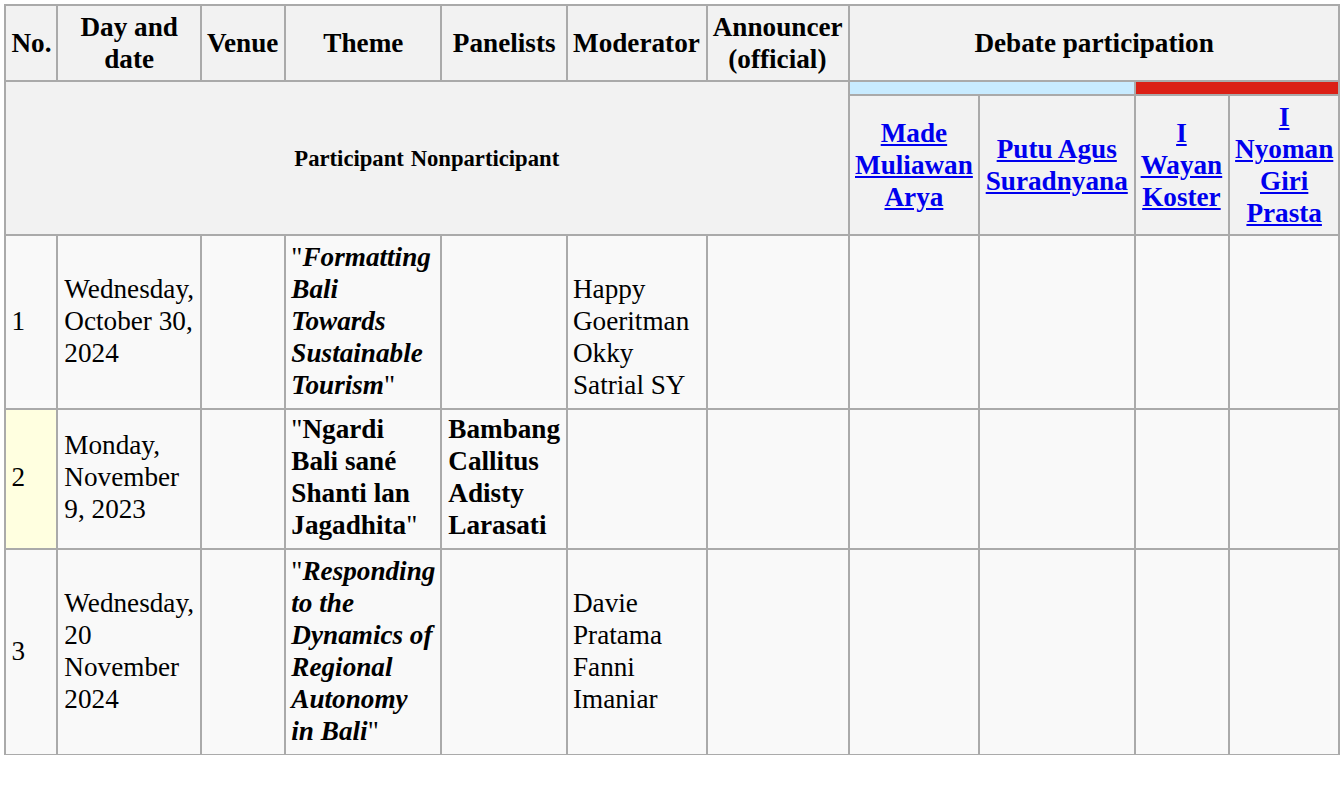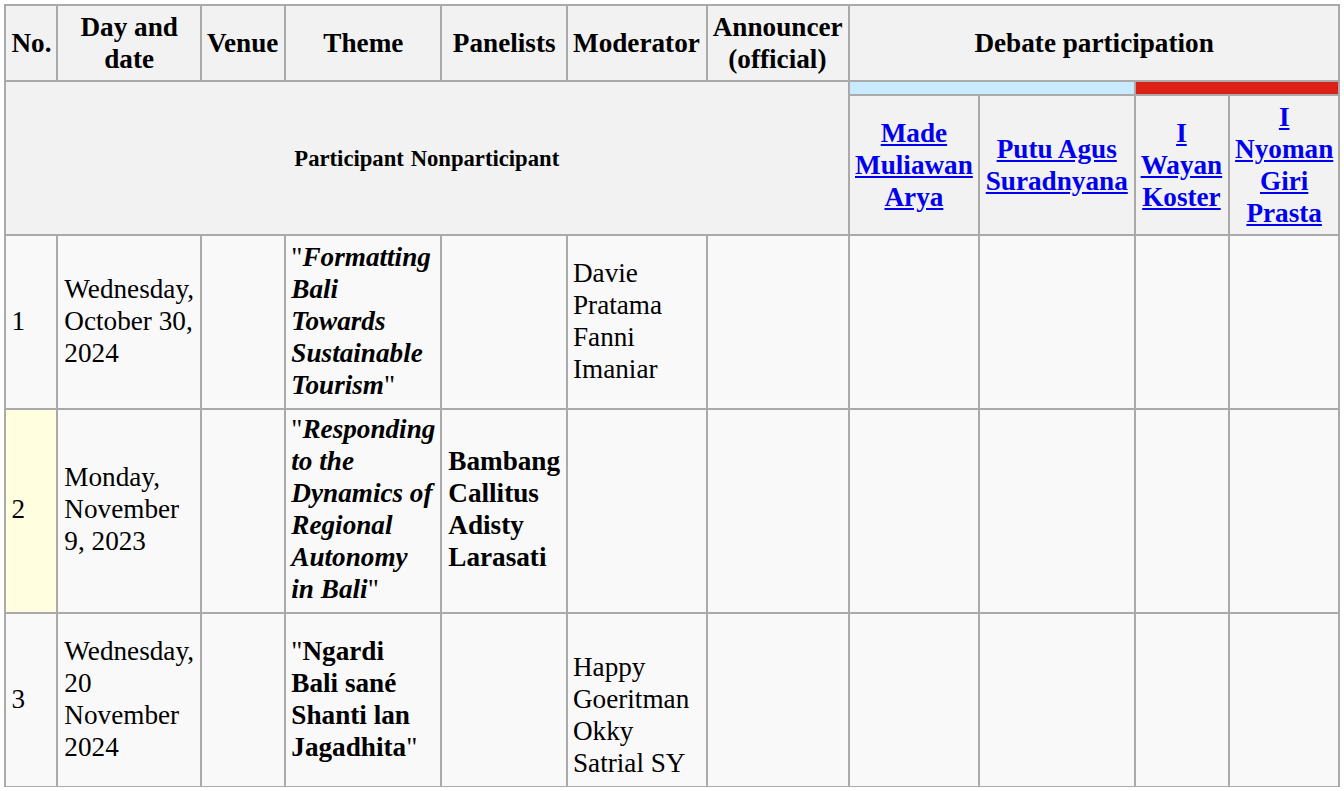 <table class="wikitable" style="font-size:85%; width:100%;">
 <tr>
 <th>No.</th>
 <th>Day and date</th>
 <th>Venue</th>
 <th>Theme</th>
 <th>Panelists</th>
 <th>Moderator</th>
 <th>Announcer (official)</th>
 <th ! colspan="6">Debate participation</th>
 </tr>
 <tr>
 <th colspan="7" rowspan="2"> <small>Participant</small>  <small>Nonparticipant</small></th>
 <th colspan="2" style="background:#c8ebff;"></th>
 <th colspan="2" style="background:#DB2016;"></th>
 </tr>
 <tr>
 <th><a href='#'>Made Muliawan Arya</a></th>
 <th><a href='#'>Putu Agus Suradnyana</a></th>
 <th><a href='#'>I Wayan Koster</a></th>
 <th><a href='#'>I Nyoman Giri Prasta</a></th>
 </tr>
 <tr>
 <td>1</td>
 <td>Wednesday, October 30, 2024</td>
 <td></td>
 <td>"<strong><em>Formatting Bali Towards Sustainable Tourism</em></strong>" </td>
 <td></td>
-<td><br>Happy Goeritman<br>Okky Satrial SY</td>
+<td>Davie Pratama<br>Fanni Imaniar</td>
 <td></td>
 <td></td>
 <td></td>
 <td></td>
 <td></td>
 </tr>
 <tr>
 <td style="background: lightyellow;">2</td>
 <td>Monday, November 9, 2023</td>
 <td></td>
-<td>"<strong>Ngardi Bali sané Shanti lan Jagadhita</strong>"</td>
+<td>"<strong><em>Responding to the Dynamics of Regional Autonomy in Bali</em></strong>" </td>
 <td><strong>Bambang Callitus<br>Adisty Larasati</strong></td>
 <td></td>
 <td></td>
 <td></td>
 <td></td>
 <td></td>
 <td></td>
 </tr>
 <tr>
 <td>3</td>
 <td>Wednesday, 20 November 2024</td>
 <td></td>
-<td>"<strong><em>Responding to the Dynamics of Regional Autonomy in Bali</em></strong>" </td>
+<td>"<strong>Ngardi Bali sané Shanti lan Jagadhita</strong>"</td>
 <td></td>
-<td>Davie Pratama<br>Fanni Imaniar</td>
+<td><br>Happy Goeritman<br>Okky Satrial SY</td>
 <td></td>
 <td></td>
 <td></td>
 <td></td>
 <td></td>
 </tr>
 </table>
